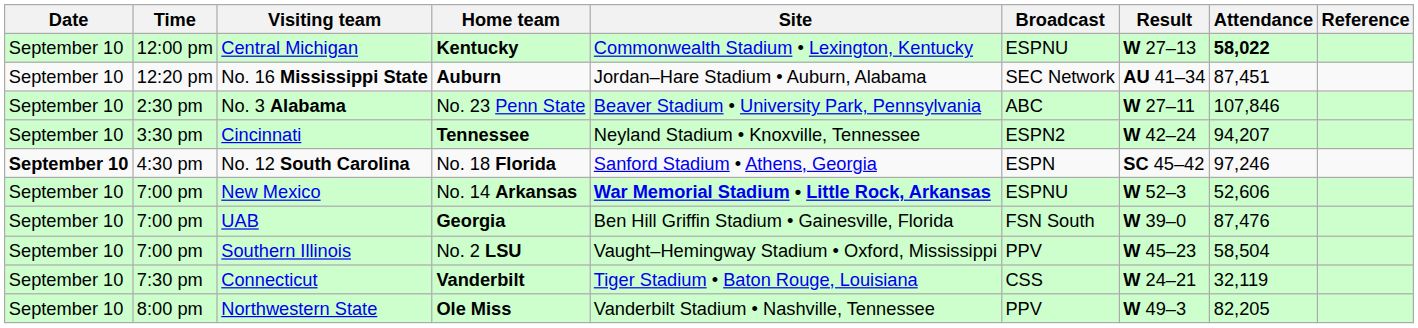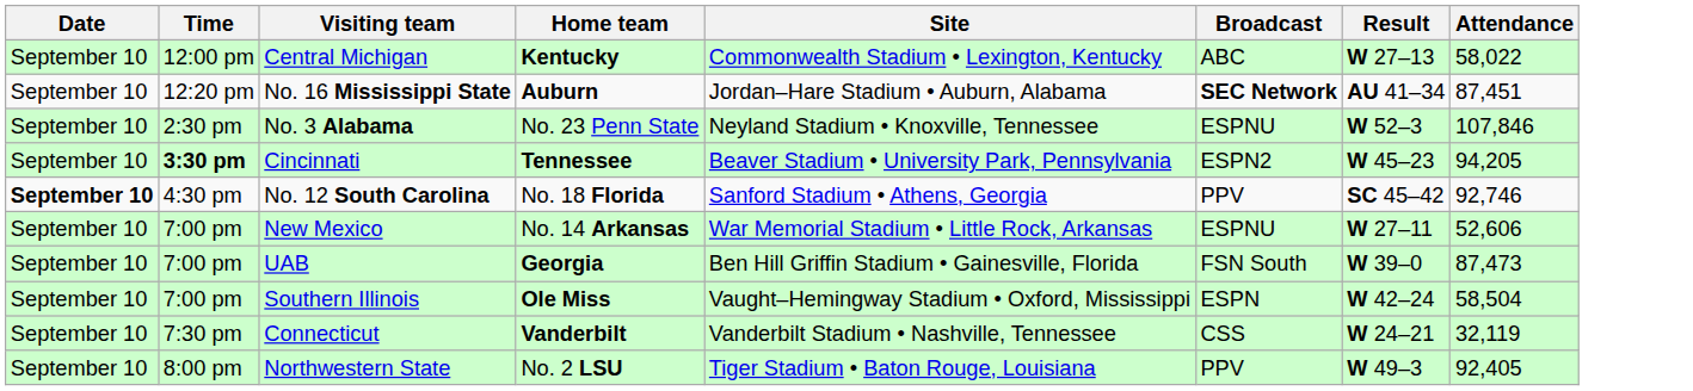 <table class="wikitable" style="font-size:95%;">
 <tr>
 <th>Date</th>
 <th>Time</th>
 <th>Visiting team</th>
 <th>Home team</th>
 <th>Site</th>
 <th>Broadcast</th>
 <th>Result</th>
 <th>Attendance</th>
-<th class="unsortable">Reference</th>
 </tr>
 <tr bgcolor=ccffcc>
 <td>September 10</td>
 <td>12:00 pm</td>
 <td><a href='#'>Central Michigan</a></td>
 <td><strong>Kentucky</strong></td>
 <td><a href='#'>Commonwealth Stadium</a> • <a href='#'>Lexington, Kentucky</a></td>
-<td>ESPNU</td>
+<td>ABC</td>
 <td><strong>W</strong> 27–13</td>
-<td><strong>58,022</strong></td>
-<td align="center"></td>
+<td>58,022</td>
 </tr>
 <tr bgcolor=>
 <td>September 10</td>
 <td>12:20 pm</td>
 <td>No. 16 <strong>Mississippi State</strong></td>
 <td><strong>Auburn</strong></td>
 <td>Jordan–Hare Stadium • Auburn, Alabama</td>
-<td>SEC Network</td>
+<td><strong>SEC Network</strong></td>
 <td><strong>AU</strong> 41–34</td>
 <td>87,451</td>
-<td align="center"></td>
 </tr>
 <tr bgcolor=ccffcc>
 <td>September 10</td>
 <td>2:30 pm</td>
 <td>No. 3 <strong>Alabama</strong></td>
 <td>No. 23 <a href='#'>Penn State</a></td>
-<td><a href='#'>Beaver Stadium</a> • <a href='#'>University Park, Pennsylvania</a></td>
-<td>ABC</td>
-<td><strong>W</strong> 27–11</td>
+<td>Neyland Stadium • Knoxville, Tennessee</td>
+<td>ESPNU</td>
+<td><strong>W</strong> 52–3</td>
 <td>107,846</td>
-<td align="center"></td>
 </tr>
 <tr bgcolor=ccffcc>
 <td>September 10</td>
-<td>3:30 pm</td>
+<td><strong>3:30 pm</strong></td>
 <td><a href='#'>Cincinnati</a></td>
 <td><strong>Tennessee</strong></td>
-<td>Neyland Stadium • Knoxville, Tennessee</td>
+<td><a href='#'>Beaver Stadium</a> • <a href='#'>University Park, Pennsylvania</a></td>
 <td>ESPN2</td>
-<td><strong>W</strong> 42–24</td>
-<td>94,207</td>
-<td align="center"></td>
+<td><strong>W</strong> 45–23</td>
+<td>94,205</td>
 </tr>
 <tr bgcolor=>
 <td><strong>September 10</strong></td>
 <td>4:30 pm</td>
 <td>No. 12 <strong>South Carolina</strong></td>
 <td>No. 18 <strong>Florida</strong></td>
 <td><a href='#'>Sanford Stadium</a> • <a href='#'>Athens, Georgia</a></td>
-<td>ESPN</td>
+<td>PPV</td>
 <td><strong>SC</strong> 45–42</td>
-<td>97,246</td>
-<td align="center"></td>
+<td>92,746</td>
 </tr>
 <tr bgcolor=ccffcc>
 <td>September 10</td>
 <td>7:00 pm</td>
 <td><a href='#'>New Mexico</a></td>
 <td>No. 14 <strong>Arkansas</strong></td>
-<td><strong><a href='#'>War Memorial Stadium</a> • <a href='#'>Little Rock, Arkansas</a></strong></td>
+<td><a href='#'>War Memorial Stadium</a> • <a href='#'>Little Rock, Arkansas</a></td>
 <td>ESPNU</td>
-<td><strong>W</strong> 52–3</td>
+<td><strong>W</strong> 27–11</td>
 <td>52,606</td>
-<td align="center"></td>
 </tr>
 <tr bgcolor=ccffcc>
 <td>September 10</td>
 <td>7:00 pm</td>
 <td><a href='#'>UAB</a></td>
 <td><strong>Georgia</strong></td>
 <td>Ben Hill Griffin Stadium • Gainesville, Florida</td>
 <td>FSN South</td>
 <td><strong>W</strong> 39–0</td>
-<td>87,476</td>
-<td align="center"></td>
+<td>87,473</td>
 </tr>
 <tr bgcolor=ccffcc>
 <td>September 10</td>
 <td>7:00 pm</td>
 <td><a href='#'>Southern Illinois</a></td>
-<td>No. 2 <strong>LSU</strong></td>
+<td><strong>Ole Miss</strong></td>
 <td>Vaught–Hemingway Stadium • Oxford, Mississippi</td>
-<td>PPV</td>
-<td><strong>W</strong> 45–23</td>
+<td>ESPN</td>
+<td><strong>W</strong> 42–24</td>
 <td>58,504</td>
-<td align="center"></td>
 </tr>
 <tr bgcolor=ccffcc>
 <td>September 10</td>
 <td>7:30 pm</td>
 <td><a href='#'>Connecticut</a></td>
 <td><strong>Vanderbilt</strong></td>
-<td><a href='#'>Tiger Stadium</a> • <a href='#'>Baton Rouge, Louisiana</a></td>
+<td>Vanderbilt Stadium • Nashville, Tennessee</td>
 <td>CSS</td>
 <td><strong>W</strong> 24–21</td>
 <td>32,119</td>
-<td align="center"></td>
 </tr>
 <tr bgcolor=ccffcc>
 <td>September 10</td>
 <td>8:00 pm</td>
 <td><a href='#'>Northwestern State</a></td>
-<td><strong>Ole Miss</strong></td>
-<td>Vanderbilt Stadium • Nashville, Tennessee</td>
+<td>No. 2 <strong>LSU</strong></td>
+<td><a href='#'>Tiger Stadium</a> • <a href='#'>Baton Rouge, Louisiana</a></td>
 <td>PPV</td>
 <td><strong>W</strong> 49–3</td>
-<td>82,205</td>
-<td align="center"></td>
+<td>92,405</td>
 </tr>
 </table>
